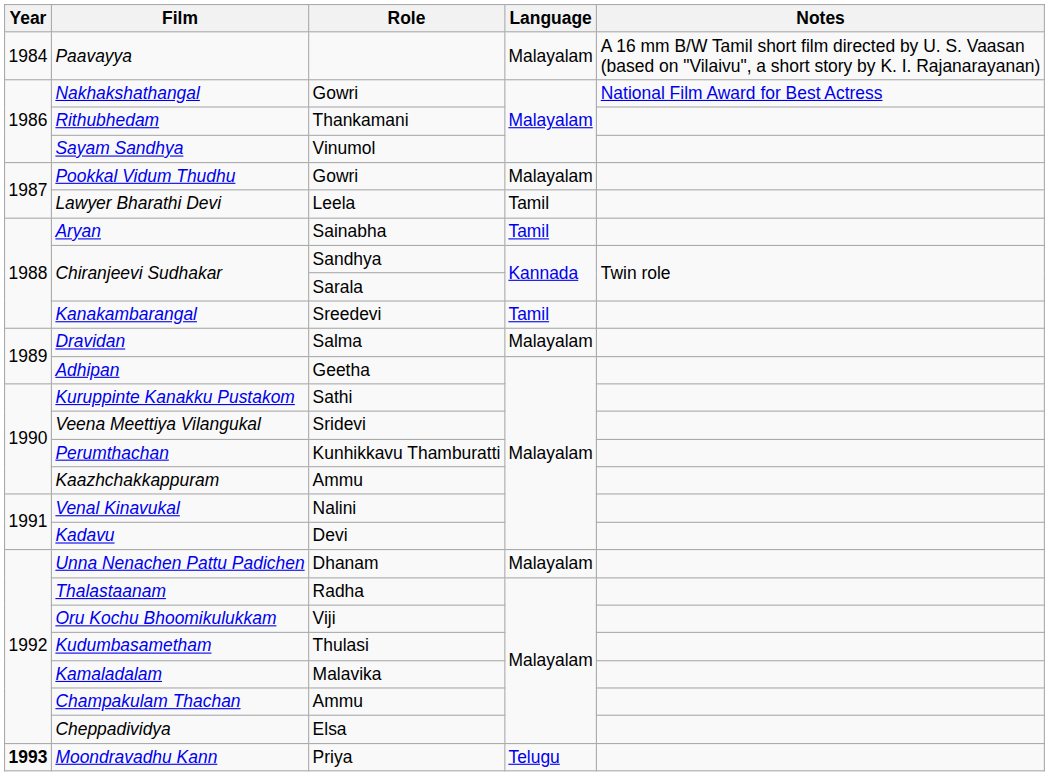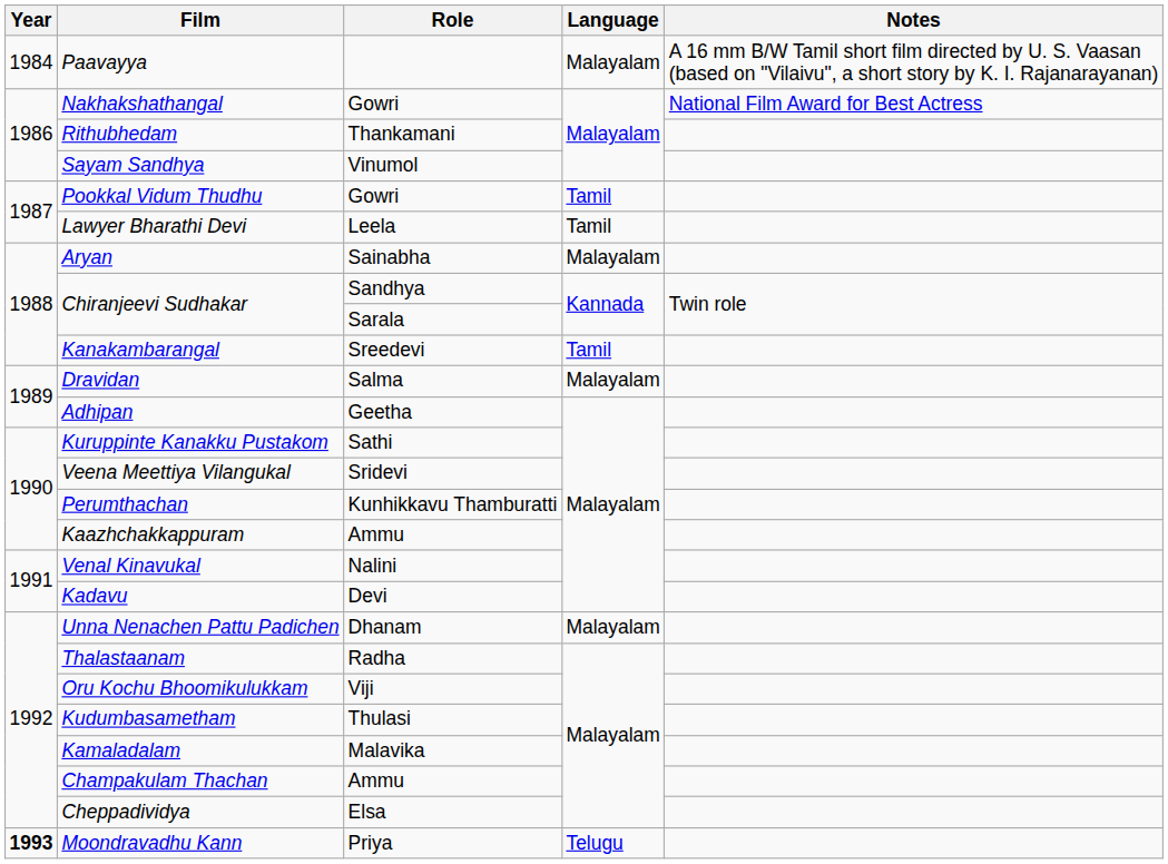 <table class="wikitable sortable">
 <tr>
 <th>Year</th>
 <th>Film</th>
 <th>Role</th>
 <th>Language</th>
 <th>Notes</th>
 </tr>
 <tr>
 <td>1984</td>
 <td><em>Paavayya</em></td>
 <td></td>
 <td>Malayalam</td>
 <td>A 16 mm B/W Tamil short film directed by U. S. Vaasan <br>(based on "Vilaivu", a short story by K. I. Rajanarayanan)</td>
 </tr>
 <tr>
 <td rowspan="3">1986</td>
 <td><em><a href='#'>Nakhakshathangal</a></em></td>
 <td>Gowri</td>
 <td rowspan="3"><a href='#'>Malayalam</a></td>
 <td><a href='#'>National Film Award for Best Actress</a></td>
 </tr>
 <tr>
 <td><em><a href='#'>Rithubhedam</a></em></td>
 <td>Thankamani</td>
 <td></td>
 </tr>
 <tr>
 <td><em><a href='#'>Sayam Sandhya</a></em></td>
 <td>Vinumol</td>
 <td></td>
 </tr>
 <tr>
 <td rowspan="2">1987</td>
 <td><em><a href='#'>Pookkal Vidum Thudhu</a></em></td>
 <td>Gowri</td>
-<td>Malayalam</td>
+<td><a href='#'>Tamil</a></td>
 <td></td>
 </tr>
 <tr>
 <td><em>Lawyer Bharathi Devi</em></td>
 <td>Leela</td>
 <td>Tamil</td>
 <td></td>
 </tr>
 <tr>
 <td rowspan="4">1988</td>
 <td><em><a href='#'>Aryan</a></em></td>
 <td>Sainabha</td>
-<td><a href='#'>Tamil</a></td>
+<td>Malayalam</td>
 <td></td>
 </tr>
 <tr>
 <td rowspan="2"><em>Chiranjeevi Sudhakar</em></td>
 <td>Sandhya</td>
 <td rowspan="2"><a href='#'>Kannada</a></td>
 <td rowspan="2">Twin role</td>
 </tr>
 <tr>
 <td>Sarala</td>
 </tr>
 <tr>
 <td><em><a href='#'>Kanakambarangal</a></em></td>
 <td>Sreedevi</td>
 <td><a href='#'>Tamil</a></td>
 <td></td>
 </tr>
 <tr>
 <td rowspan="2">1989</td>
 <td><em><a href='#'>Dravidan</a></em></td>
 <td>Salma</td>
 <td>Malayalam</td>
 <td></td>
 </tr>
 <tr>
 <td><em><a href='#'>Adhipan</a></em></td>
 <td>Geetha</td>
 <td rowspan="7">Malayalam</td>
 <td></td>
 </tr>
 <tr>
 <td rowspan="4">1990</td>
 <td><em><a href='#'>Kuruppinte Kanakku Pustakom</a></em></td>
 <td>Sathi</td>
 <td></td>
 </tr>
 <tr>
 <td><em> Veena Meettiya Vilangukal </em></td>
 <td>Sridevi</td>
 <td></td>
 </tr>
 <tr>
 <td><em><a href='#'>Perumthachan</a></em></td>
 <td>Kunhikkavu Thamburatti</td>
 <td></td>
 </tr>
 <tr>
 <td><em>Kaazhchakkappuram</em></td>
 <td>Ammu</td>
 <td></td>
 </tr>
 <tr>
 <td rowspan="2">1991</td>
 <td><em><a href='#'>Venal Kinavukal</a></em></td>
 <td>Nalini</td>
 <td></td>
 </tr>
 <tr>
 <td><em><a href='#'>Kadavu</a></em></td>
 <td>Devi</td>
 <td></td>
 </tr>
 <tr>
 <td rowspan="7">1992</td>
 <td><em><a href='#'>Unna Nenachen Pattu Padichen</a></em></td>
 <td>Dhanam</td>
 <td>Malayalam</td>
 <td></td>
 </tr>
 <tr>
 <td><em><a href='#'>Thalastaanam</a></em></td>
 <td>Radha</td>
 <td rowspan="6">Malayalam</td>
 <td></td>
 </tr>
 <tr>
 <td><em><a href='#'>Oru Kochu Bhoomikulukkam</a></em></td>
 <td>Viji</td>
 <td></td>
 </tr>
 <tr>
 <td><em><a href='#'>Kudumbasametham</a></em></td>
 <td>Thulasi</td>
 <td></td>
 </tr>
 <tr>
 <td><em><a href='#'>Kamaladalam</a></em></td>
 <td>Malavika</td>
 <td></td>
 </tr>
 <tr>
 <td><em><a href='#'>Champakulam Thachan</a></em></td>
 <td>Ammu</td>
 <td></td>
 </tr>
 <tr>
 <td><em> Cheppadividya </em></td>
 <td>Elsa</td>
 <td></td>
 </tr>
 <tr>
 <td><strong>1993</strong></td>
 <td><em><a href='#'>Moondravadhu Kann</a></em></td>
 <td>Priya</td>
 <td><a href='#'>Telugu</a></td>
 <td></td>
 </tr>
 </table>
